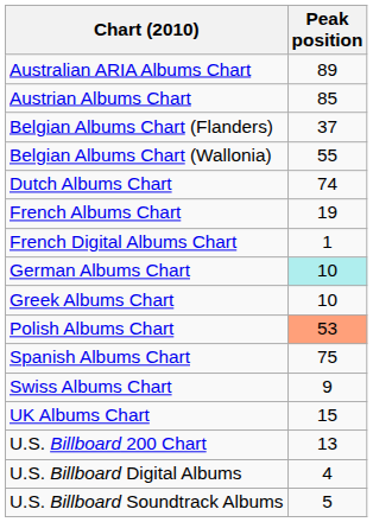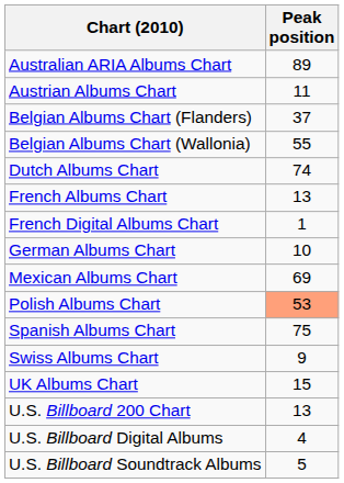 <table class="wikitable sortable">
 <tr>
 <th>Chart (2010)</th>
 <th>Peak<br>position</th>
 </tr>
 <tr>
 <td><a href='#'>Australian ARIA Albums Chart</a></td>
 <td style="text-align:center;">89</td>
 </tr>
 <tr>
 <td><a href='#'>Austrian Albums Chart</a></td>
-<td style="text-align:center;">85</td>
+<td style="text-align:center;">11</td>
 </tr>
 <tr>
 <td><a href='#'>Belgian Albums Chart</a> (Flanders)</td>
 <td style="text-align:center;">37</td>
 </tr>
 <tr>
 <td><a href='#'>Belgian Albums Chart</a> (Wallonia)</td>
 <td style="text-align:center;">55</td>
 </tr>
 <tr>
 <td><a href='#'>Dutch Albums Chart</a></td>
 <td style="text-align:center;">74</td>
 </tr>
 <tr>
 <td><a href='#'>French Albums Chart</a></td>
-<td style="text-align:center;">19</td>
+<td style="text-align:center;">13</td>
 </tr>
 <tr>
 <td><a href='#'>French Digital Albums Chart</a></td>
 <td style="text-align:center;">1</td>
 </tr>
 <tr>
 <td><a href='#'>German Albums Chart</a></td>
-<td style="background: paleturquoise; text-align:center;">10</td>
+<td style="text-align:center;">10</td>
 </tr>
 <tr>
-<td><a href='#'>Greek Albums Chart</a></td>
-<td style="text-align:center;">10</td>
+<td><a href='#'>Mexican Albums Chart</a></td>
+<td style="text-align:center;">69</td>
 </tr>
 <tr>
 <td><a href='#'>Polish Albums Chart</a></td>
 <td style="background: lightsalmon; text-align:center;">53</td>
 </tr>
 <tr>
 <td><a href='#'>Spanish Albums Chart</a></td>
 <td style="text-align:center;">75</td>
 </tr>
 <tr>
 <td><a href='#'>Swiss Albums Chart</a></td>
 <td style="text-align:center;">9</td>
 </tr>
 <tr>
 <td><a href='#'>UK Albums Chart</a></td>
 <td style="text-align:center;">15</td>
 </tr>
 <tr>
 <td>U.S. <a href='#'><em>Billboard</em> 200 Chart</a></td>
 <td style="text-align:center;">13</td>
 </tr>
 <tr>
 <td>U.S. <em>Billboard</em> Digital Albums</td>
 <td style="text-align:center;">4</td>
 </tr>
 <tr>
 <td>U.S. <em>Billboard</em> Soundtrack Albums</td>
 <td style="text-align:center;">5</td>
 </tr>
 </table>
